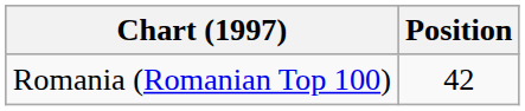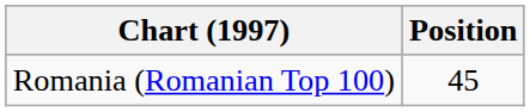 <table class="wikitable sortable">
 <tr>
 <th>Chart (1997)</th>
 <th>Position</th>
 </tr>
 <tr>
 <td>Romania (<a href='#'>Romanian Top 100</a>)</td>
-<td align="center">42</td>
+<td align="center">45</td>
 </tr>
 </table>
